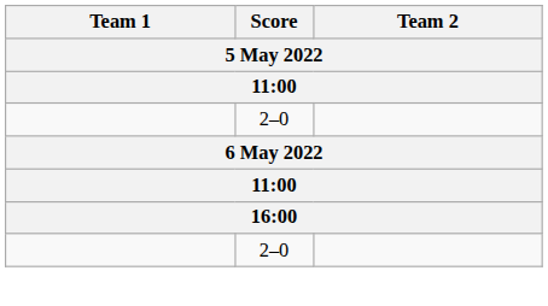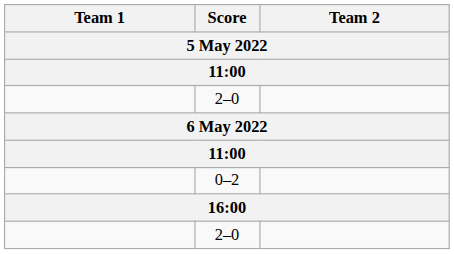 <table class="wikitable" style="text-align: center; font-size:90% ">
 <tr>
 <th align="right" width="160">Team 1</th>
 <th width="50">Score</th>
 <th align="left" width="160">Team 2</th>
 </tr>
 <tr>
 <th colspan=3>5 May 2022</th>
 </tr>
 <tr>
 <th colspan=3>11:00</th>
 </tr>
 <tr>
 <td align=right></td>
 <td align=center>2–0</td>
 <td align=left></td>
 </tr>
 <tr>
 <th colspan=3>6 May 2022</th>
 </tr>
 <tr>
 <th colspan=3>11:00</th>
 </tr>
 <tr>
+<td align=right></td>
+<td align=center>0–2</td>
+<td align=left></td>
+</tr>
+<tr>
 <th colspan=3>16:00</th>
 </tr>
 <tr>
 <td align=right></td>
 <td align=center>2–0</td>
 <td align=left></td>
 </tr>
 </table>
